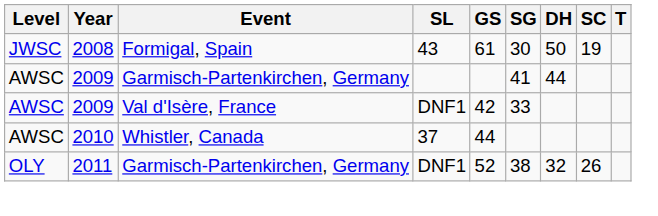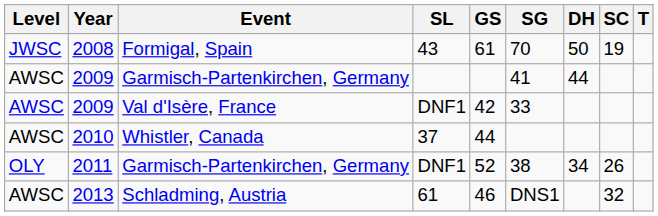 <table class="wikitable sortable">
 <tr>
 <th>Level</th>
 <th>Year</th>
 <th>Event</th>
 <th>SL</th>
 <th>GS</th>
 <th>SG</th>
 <th>DH</th>
 <th>SC</th>
 <th>T</th>
 </tr>
 <tr>
 <td><a href='#'>JWSC</a></td>
 <td><a href='#'>2008</a></td>
 <td> <a href='#'>Formigal</a>, <a href='#'>Spain</a></td>
 <td>43</td>
 <td>61</td>
-<td>30</td>
+<td>70</td>
 <td>50</td>
 <td>19</td>
 <td></td>
 </tr>
 <tr>
 <td>AWSC</td>
 <td><a href='#'>2009</a></td>
 <td> <a href='#'>Garmisch-Partenkirchen</a>, <a href='#'>Germany</a></td>
 <td></td>
 <td></td>
 <td>41</td>
 <td>44</td>
 <td></td>
 <td></td>
 </tr>
 <tr>
 <td><a href='#'>AWSC</a></td>
 <td><a href='#'>2009</a></td>
 <td> <a href='#'>Val d'Isère</a>, <a href='#'>France</a></td>
 <td>DNF1</td>
 <td>42</td>
 <td>33</td>
 <td></td>
 <td></td>
 <td></td>
 </tr>
 <tr>
 <td>AWSC</td>
 <td><a href='#'>2010</a></td>
 <td> <a href='#'>Whistler</a>, <a href='#'>Canada</a></td>
 <td>37</td>
 <td>44</td>
 <td></td>
 <td></td>
 <td></td>
 <td></td>
 </tr>
 <tr>
 <td><a href='#'>OLY</a></td>
 <td><a href='#'>2011</a></td>
 <td> <a href='#'>Garmisch-Partenkirchen</a>, <a href='#'>Germany</a></td>
 <td>DNF1</td>
 <td>52</td>
 <td>38</td>
-<td>32</td>
+<td>34</td>
 <td>26</td>
 <td></td>
 </tr>
+<tr>
+<td>AWSC</td>
+<td><a href='#'>2013</a></td>
+<td> <a href='#'>Schladming</a>, <a href='#'>Austria</a></td>
+<td>61</td>
+<td>46</td>
+<td>DNS1</td>
+<td></td>
+<td>32</td>
+<td></td>
+</tr>
 </table>
